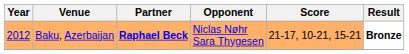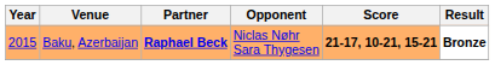 <table class="sortable wikitable" style="font-size: 90%;">
 <tr>
 <th>Year</th>
 <th>Venue</th>
 <th>Partner</th>
 <th>Opponent</th>
 <th>Score</th>
 <th>Result</th>
 </tr>
 <tr style="background:#FFB069">
-<td align="center"><a href='#'>2012</a></td>
+<td align="center"><a href='#'>2015</a></td>
 <td align="left"><a href='#'>Baku</a>, <a href='#'>Azerbaijan</a></td>
 <td align="left"><strong> <a href='#'>Raphael Beck</a></strong></td>
 <td align="left"> <a href='#'>Niclas Nøhr</a><br>  <a href='#'>Sara Thygesen</a></td>
-<td align="center">21-17, 10-21, 15-21</td>
+<td align="center"><strong>21-17, 10-21, 15-21</strong></td>
 <td style="text-align:left; background:white"> <strong>Bronze</strong></td>
 </tr>
 <tr>
 </tr>
 </table>
